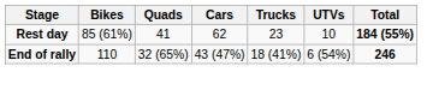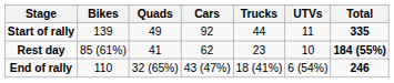 <table class="wikitable" style="font-size:85%; text-align:center">
 <tr>
 <th>Stage</th>
 <th>Bikes</th>
 <th>Quads</th>
 <th>Cars</th>
 <th>Trucks</th>
 <th>UTVs</th>
 <th>Total</th>
+</tr>
+<tr>
+<td><strong>Start of rally</strong></td>
+<td>139</td>
+<td>49</td>
+<td>92</td>
+<td>44</td>
+<td>11</td>
+<td><strong>335</strong></td>
 </tr>
 <tr>
 <td><strong>Rest day</strong></td>
 <td>85 (61%)</td>
 <td>41</td>
 <td>62</td>
 <td>23</td>
 <td>10</td>
 <td><strong>184 (55%)</strong></td>
 </tr>
 <tr>
 <td><strong>End of rally</strong></td>
 <td>110</td>
 <td>32 (65%)</td>
 <td>43 (47%)</td>
 <td>18 (41%)</td>
 <td>6 (54%)</td>
 <td><strong>246</strong></td>
 </tr>
 </table>
